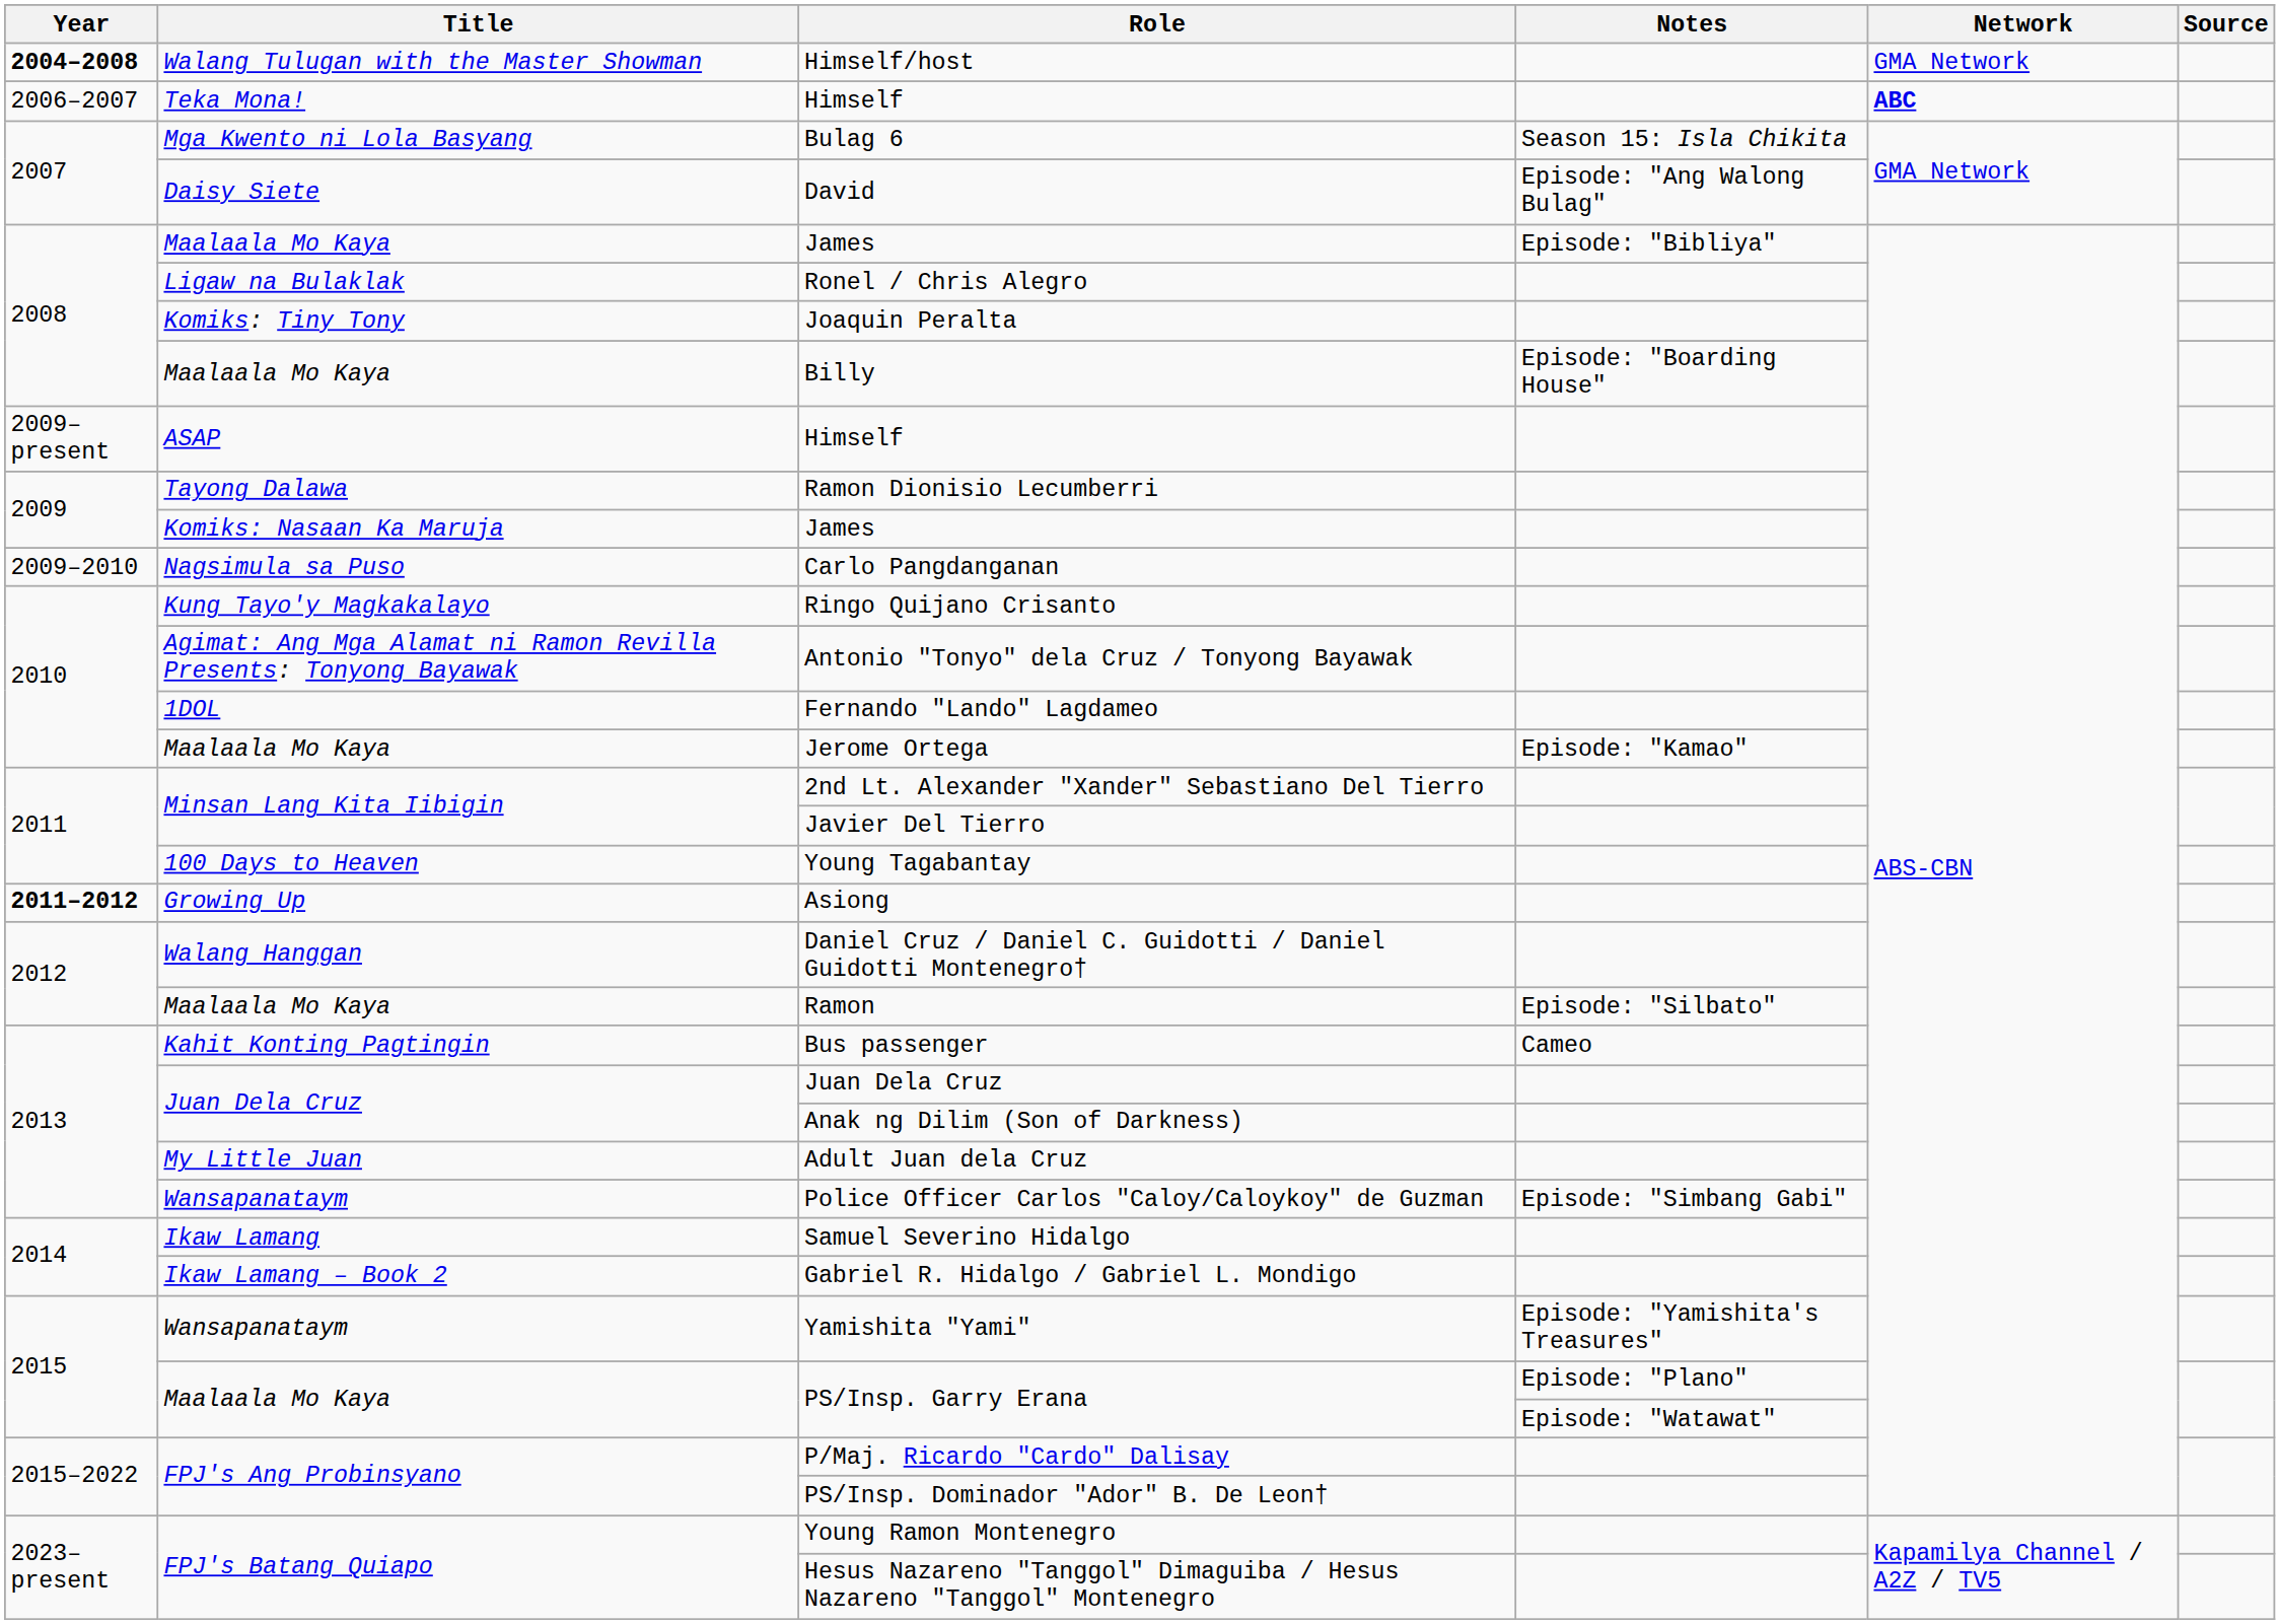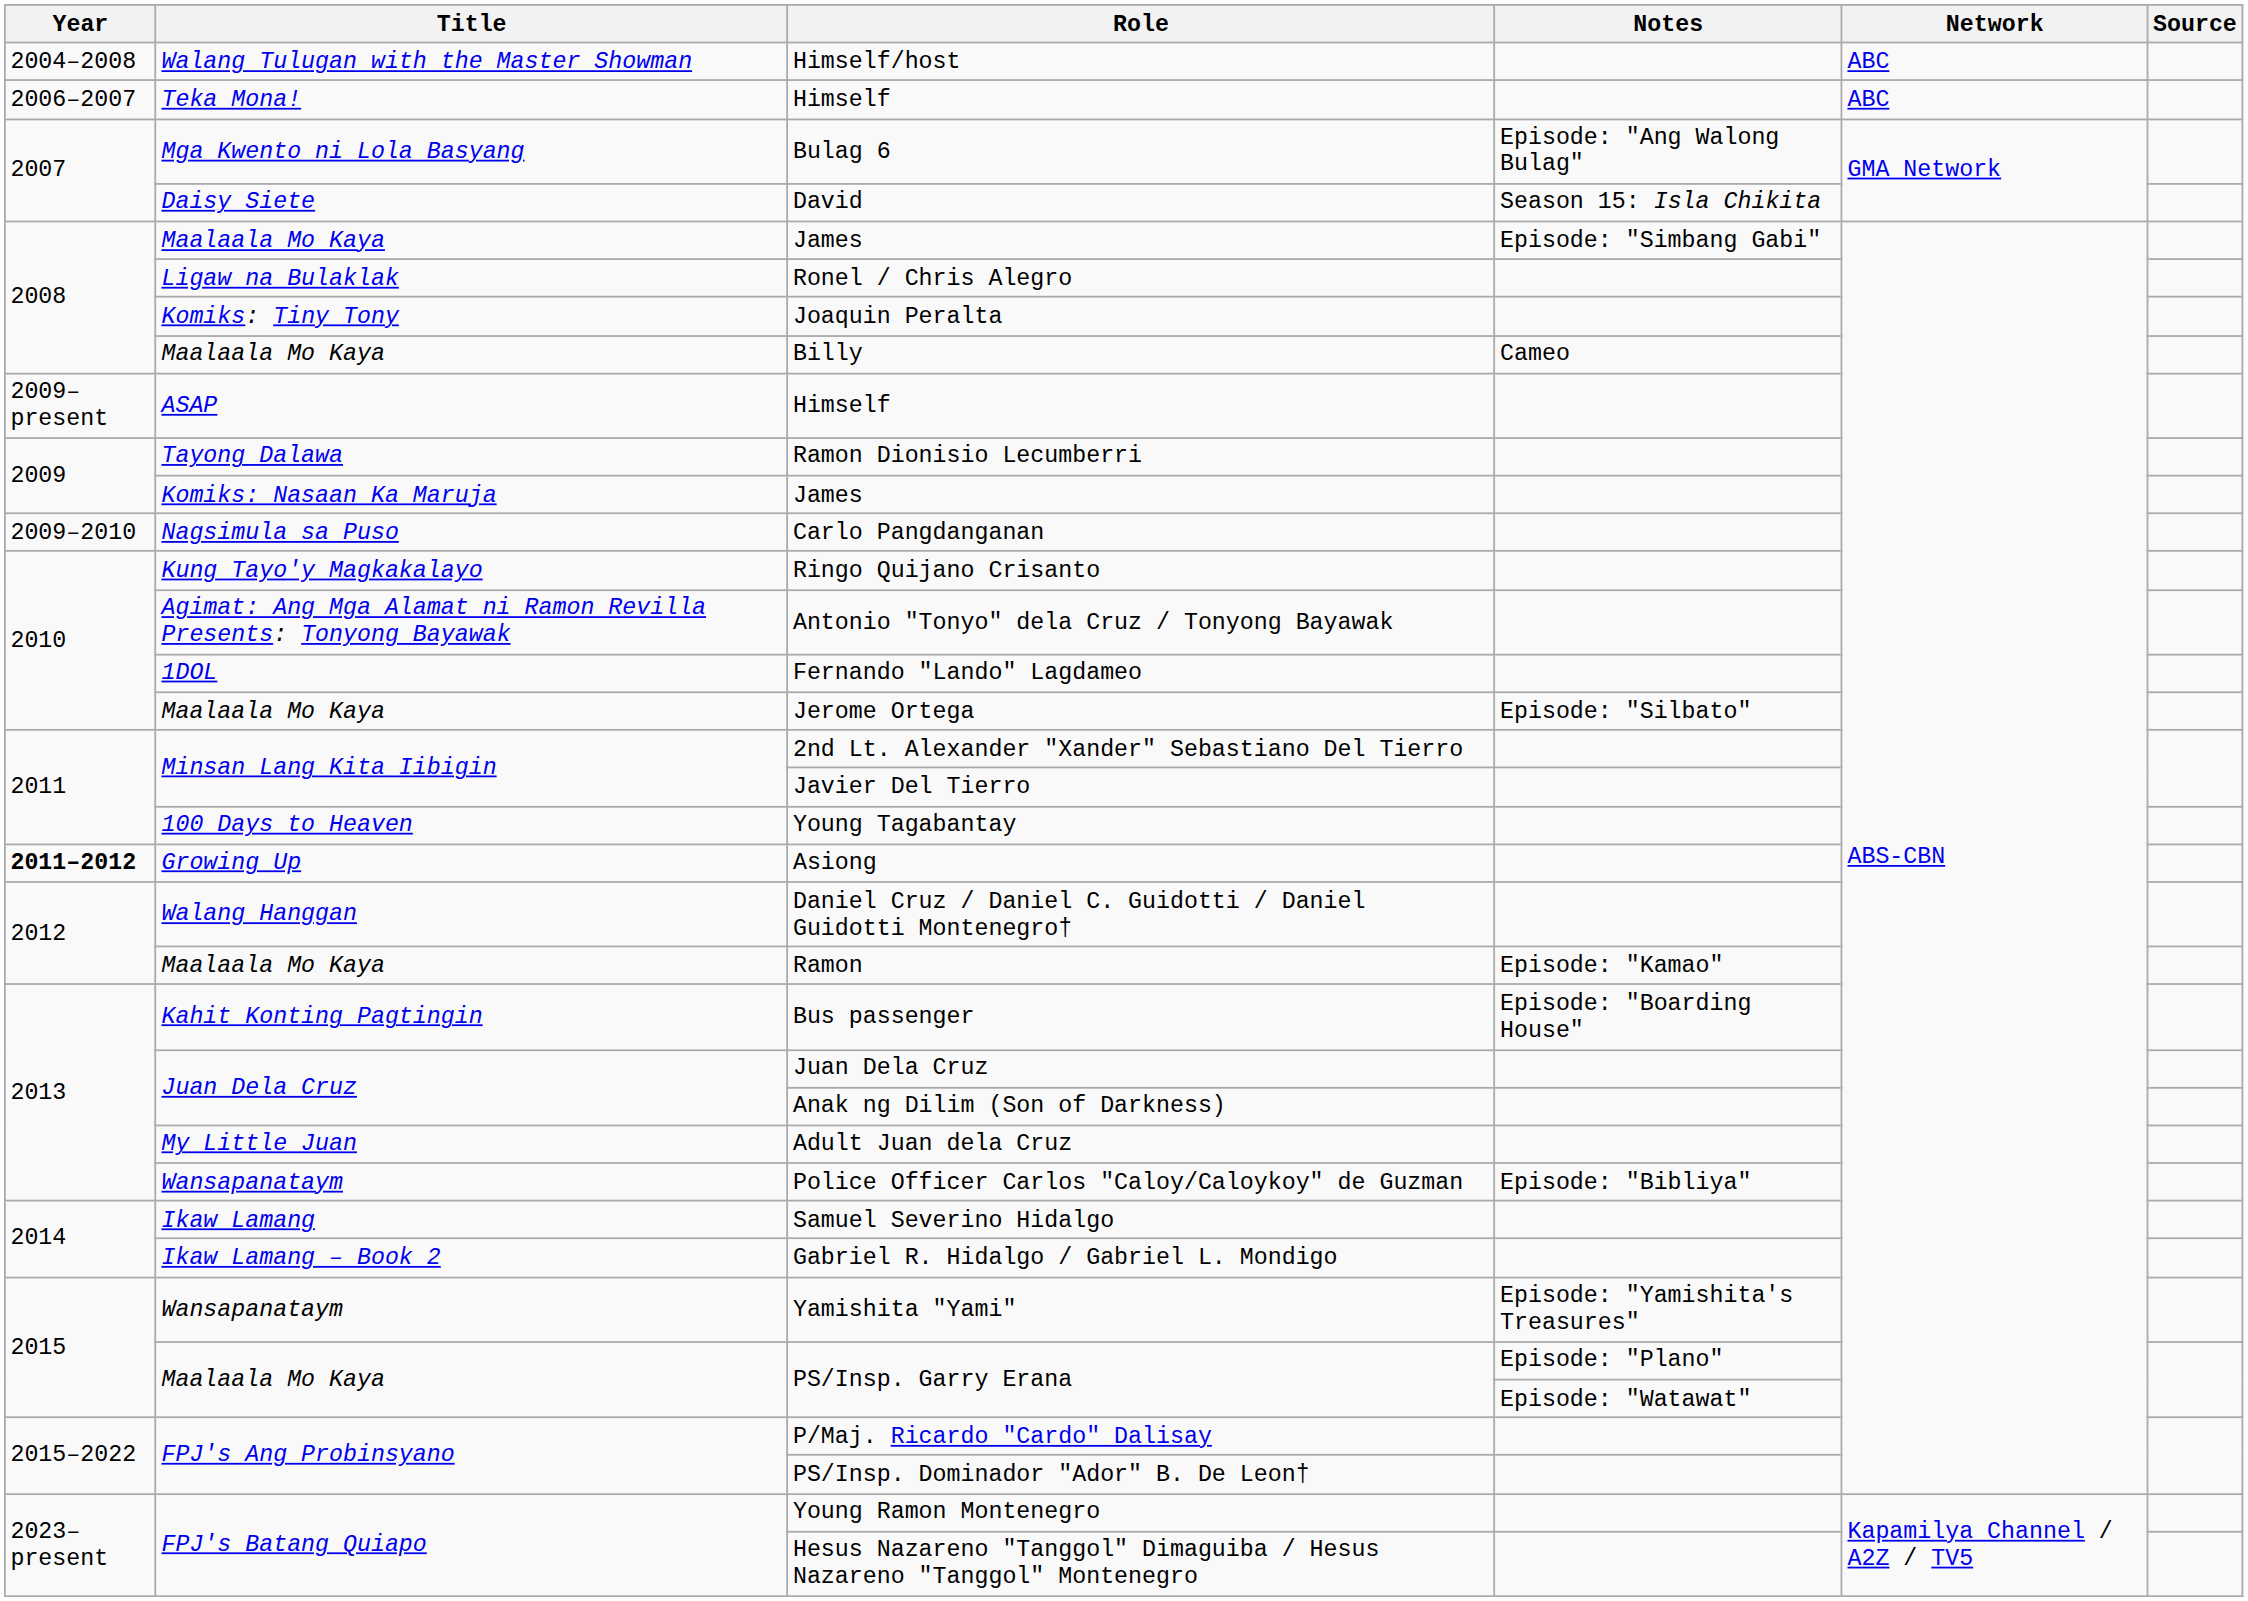 <table class="wikitable" style="text-align:left">
 <tr>
 <th>Year</th>
 <th>Title</th>
 <th>Role</th>
 <th class="unsortable">Notes </th>
 <th class="unsortable">Network </th>
 <th class="unsortable">Source </th>
 </tr>
 <tr>
-<td><strong>2004–2008</strong></td>
+<td>2004–2008</td>
 <td><em><a href='#'>Walang Tulugan with the Master Showman</a></em></td>
 <td>Himself/host</td>
 <td></td>
-<td><a href='#'>GMA Network</a></td>
+<td><a href='#'>ABC</a></td>
 <td></td>
 </tr>
 <tr>
 <td>2006–2007</td>
 <td><em><a href='#'>Teka Mona!</a></em></td>
 <td>Himself</td>
 <td></td>
-<td><strong><a href='#'>ABC</a></strong></td>
+<td><a href='#'>ABC</a></td>
 <td></td>
 </tr>
 <tr>
 <td rowspan="2">2007</td>
 <td><em><a href='#'>Mga Kwento ni Lola Basyang</a></em></td>
 <td>Bulag 6</td>
-<td>Season 15: <em>Isla Chikita</em></td>
+<td>Episode: "Ang Walong Bulag"</td>
 <td rowspan="2"><a href='#'>GMA Network</a></td>
 <td></td>
 </tr>
 <tr>
 <td><em><a href='#'>Daisy Siete</a></em></td>
 <td>David</td>
-<td>Episode: "Ang Walong Bulag"</td>
+<td>Season 15: <em>Isla Chikita</em></td>
 <td></td>
 </tr>
 <tr>
 <td rowspan="4">2008</td>
 <td><em><a href='#'>Maalaala Mo Kaya</a></em></td>
 <td>James</td>
-<td>Episode: "Bibliya"</td>
+<td>Episode: "Simbang Gabi"</td>
 <td rowspan="30"><a href='#'>ABS-CBN</a></td>
 <td></td>
 </tr>
 <tr>
 <td><em><a href='#'>Ligaw na Bulaklak</a></em></td>
 <td>Ronel / Chris Alegro</td>
 <td></td>
 <td></td>
 </tr>
 <tr>
 <td><em><a href='#'>Komiks</a>: <a href='#'>Tiny Tony</a></em></td>
 <td>Joaquin Peralta</td>
 <td></td>
 <td></td>
 </tr>
 <tr>
 <td><em>Maalaala Mo Kaya</em></td>
 <td>Billy</td>
-<td>Episode: "Boarding House"</td>
+<td>Cameo</td>
 <td></td>
 </tr>
 <tr>
 <td>2009–present</td>
 <td><em><a href='#'>ASAP</a></em></td>
 <td>Himself</td>
 <td></td>
 <td></td>
 </tr>
 <tr>
 <td rowspan="2">2009</td>
 <td><em><a href='#'>Tayong Dalawa</a></em></td>
 <td>Ramon Dionisio Lecumberri</td>
 <td></td>
 <td></td>
 </tr>
 <tr>
 <td><em><a href='#'>Komiks: Nasaan Ka Maruja</a></em></td>
 <td>James</td>
 <td></td>
 <td></td>
 </tr>
 <tr>
 <td>2009–2010</td>
 <td><em><a href='#'>Nagsimula sa Puso</a></em></td>
 <td>Carlo Pangdanganan</td>
 <td></td>
 <td></td>
 </tr>
 <tr>
 <td rowspan="4">2010</td>
 <td><em><a href='#'>Kung Tayo'y Magkakalayo</a></em></td>
 <td>Ringo Quijano Crisanto</td>
 <td></td>
 <td></td>
 </tr>
 <tr>
 <td><em><a href='#'>Agimat: Ang Mga Alamat ni Ramon Revilla Presents</a>: <a href='#'>Tonyong Bayawak</a></em></td>
 <td>Antonio "Tonyo" dela Cruz / Tonyong Bayawak</td>
 <td></td>
 <td></td>
 </tr>
 <tr>
 <td><em><a href='#'>1DOL</a></em></td>
 <td>Fernando "Lando" Lagdameo</td>
 <td></td>
 <td></td>
 </tr>
 <tr>
 <td><em>Maalaala Mo Kaya</em></td>
 <td>Jerome Ortega</td>
-<td>Episode: "Kamao"</td>
+<td>Episode: "Silbato"</td>
 <td></td>
 </tr>
 <tr>
 <td rowspan="3">2011</td>
 <td rowspan="2"><em><a href='#'>Minsan Lang Kita Iibigin</a></em></td>
 <td>2nd Lt. Alexander "Xander" Sebastiano Del Tierro</td>
 <td></td>
 <td rowspan="2"></td>
 </tr>
 <tr>
 <td>Javier Del Tierro</td>
 <td></td>
 </tr>
 <tr>
 <td><em><a href='#'>100 Days to Heaven</a></em></td>
 <td>Young Tagabantay</td>
 <td></td>
 <td></td>
 </tr>
 <tr>
 <td><strong>2011–2012</strong></td>
 <td><em><a href='#'>Growing Up</a></em></td>
 <td>Asiong</td>
 <td></td>
 <td></td>
 </tr>
 <tr>
 <td rowspan="2">2012</td>
 <td><em><a href='#'>Walang Hanggan</a></em></td>
 <td>Daniel Cruz / Daniel C. Guidotti / Daniel Guidotti Montenegro†</td>
 <td></td>
 <td></td>
 </tr>
 <tr>
 <td><em>Maalaala Mo Kaya</em></td>
 <td>Ramon</td>
-<td>Episode: "Silbato"</td>
+<td>Episode: "Kamao"</td>
 <td></td>
 </tr>
 <tr>
 <td rowspan="5">2013</td>
 <td><em><a href='#'>Kahit Konting Pagtingin</a></em></td>
 <td>Bus passenger</td>
-<td>Cameo</td>
+<td>Episode: "Boarding House"</td>
 <td></td>
 </tr>
 <tr>
 <td rowspan="2"><em><a href='#'>Juan Dela Cruz</a></em></td>
 <td>Juan Dela Cruz</td>
 <td></td>
 <td></td>
 </tr>
 <tr>
 <td>Anak ng Dilim (Son of Darkness)</td>
 <td></td>
 <td></td>
 </tr>
 <tr>
 <td><em><a href='#'>My Little Juan</a></em></td>
 <td>Adult Juan dela Cruz</td>
 <td></td>
 <td></td>
 </tr>
 <tr>
 <td><em><a href='#'>Wansapanataym</a></em></td>
 <td>Police Officer Carlos "Caloy/Caloykoy" de Guzman</td>
-<td>Episode: "Simbang Gabi"</td>
+<td>Episode: "Bibliya"</td>
 <td></td>
 </tr>
 <tr>
 <td rowspan="2">2014</td>
 <td><em><a href='#'>Ikaw Lamang</a></em></td>
 <td>Samuel Severino Hidalgo</td>
 <td></td>
 <td></td>
 </tr>
 <tr>
 <td><em><a href='#'>Ikaw Lamang – Book 2</a></em></td>
 <td>Gabriel R. Hidalgo / Gabriel L. Mondigo</td>
 <td></td>
 <td></td>
 </tr>
 <tr>
 <td rowspan="3">2015</td>
 <td><em>Wansapanataym</em></td>
 <td>Yamishita "Yami"</td>
 <td>Episode: "Yamishita's Treasures"</td>
 <td></td>
 </tr>
 <tr>
 <td rowspan="2"><em>Maalaala Mo Kaya</em></td>
 <td rowspan="2">PS/Insp. Garry Erana</td>
 <td>Episode: "Plano"</td>
 <td rowspan="2"></td>
 </tr>
 <tr>
 <td>Episode: "Watawat"</td>
 </tr>
 <tr>
 <td rowspan="2">2015–2022</td>
 <td rowspan="2"><em><a href='#'>FPJ's Ang Probinsyano</a></em></td>
 <td>P/Maj. <a href='#'>Ricardo "Cardo" Dalisay</a></td>
 <td></td>
 <td rowspan="2"></td>
 </tr>
 <tr>
 <td>PS/Insp. Dominador "Ador" B. De Leon†</td>
 <td></td>
 </tr>
 <tr>
 <td rowspan="2">2023–present</td>
 <td rowspan="2"><em><a href='#'>FPJ's Batang Quiapo</a></em></td>
 <td>Young Ramon Montenegro</td>
 <td></td>
 <td rowspan="2"><a href='#'>Kapamilya Channel</a> / <a href='#'>A2Z</a> / <a href='#'>TV5</a></td>
 <td></td>
 </tr>
 <tr>
 <td>Hesus Nazareno "Tanggol" Dimaguiba / Hesus Nazareno "Tanggol" Montenegro</td>
 <td></td>
 <td></td>
 </tr>
 </table>
